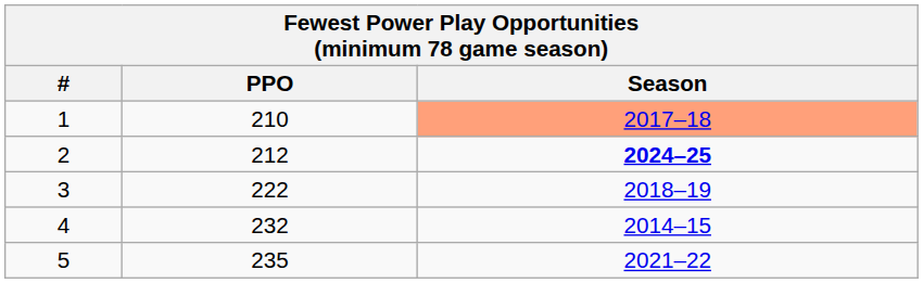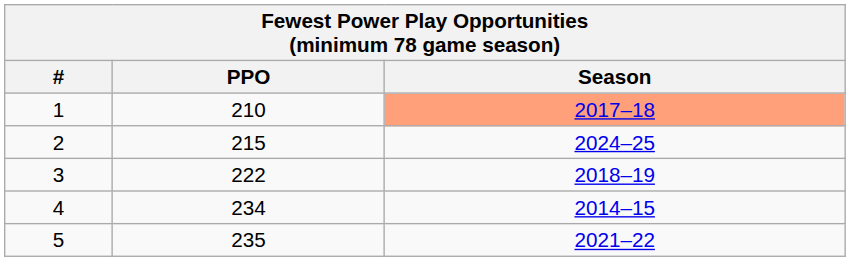 <table class="wikitable" style="text-align: center; font-size: 95%" width="70%">
 <tr>
 <th colspan="3">Fewest Power Play Opportunities<br>(minimum 78 game season)</th>
 </tr>
 <tr>
 <th>#</th>
 <th>PPO</th>
 <th>Season</th>
 </tr>
 <tr>
 <td>1</td>
 <td>210</td>
 <td style="background: lightsalmon;"><a href='#'>2017–18</a></td>
 </tr>
 <tr>
 <td>2</td>
-<td>212</td>
-<td><strong><a href='#'>2024–25</a></strong></td>
+<td>215</td>
+<td><a href='#'>2024–25</a></td>
 </tr>
 <tr>
 <td>3</td>
 <td>222</td>
 <td><a href='#'>2018–19</a></td>
 </tr>
 <tr>
 <td>4</td>
-<td>232</td>
+<td>234</td>
 <td><a href='#'>2014–15</a></td>
 </tr>
 <tr>
 <td>5</td>
 <td>235</td>
 <td><a href='#'>2021–22</a></td>
 </tr>
 </table>
